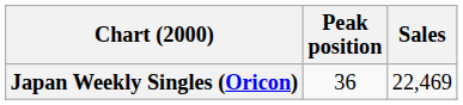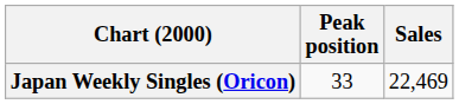 <table class="wikitable sortable plainrowheaders" style="text-align:center;">
 <tr>
 <th scope="col">Chart (2000)</th>
 <th scope="col">Peak<br>position</th>
 <th scope="col">Sales</th>
 </tr>
 <tr>
 <th scope="row">Japan Weekly Singles (<a href='#'>Oricon</a>)</th>
-<td style="text-align:center;">36</td>
+<td style="text-align:center;">33</td>
 <td style="text-align:left;">22,469</td>
 </tr>
 </table>
